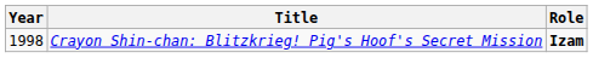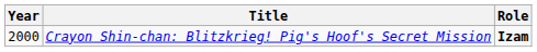 <table class="wikitable">
 <tr>
 <th>Year</th>
 <th>Title</th>
 <th>Role</th>
 </tr>
 <tr>
-<td>1998</td>
+<td>2000</td>
 <td><em><a href='#'>Crayon Shin-chan: Blitzkrieg! Pig's Hoof's Secret Mission</a></em></td>
 <td><strong>Izam</strong></td>
 </tr>
 </table>
